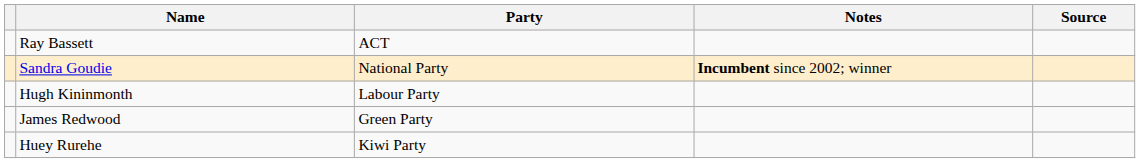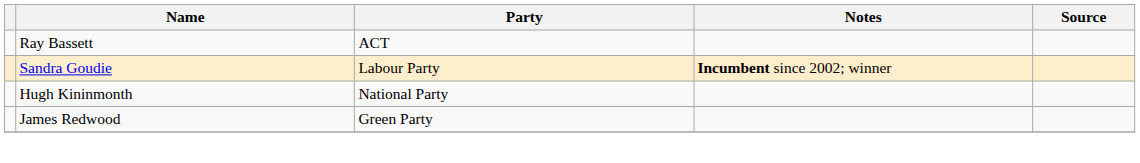 <table class="wikitable" width="70%" style="font-size:95%;">
 <tr>
 <th width=1%></th>
 <th width=30%>Name</th>
 <th width=30%>Party</th>
 <th width=30%>Notes</th>
 <th width=9%>Source</th>
 </tr>
 <tr -->
 <td bgcolor=></td>
 <td>Ray Bassett</td>
 <td>ACT</td>
 <td></td>
 <td></td>
 </tr>
 <tr ---- bgcolor=#FFEECC>
 <td bgcolor=></td>
 <td><a href='#'>Sandra Goudie</a></td>
-<td>National Party</td>
+<td>Labour Party</td>
 <td><strong>Incumbent</strong> since 2002; winner</td>
 <td></td>
 </tr>
 <tr -->
 <td bgcolor=></td>
 <td>Hugh Kininmonth</td>
-<td>Labour Party</td>
+<td>National Party</td>
 <td></td>
 <td></td>
 </tr>
 <tr -->
 <td bgcolor=></td>
 <td>James Redwood</td>
 <td>Green Party</td>
 <td></td>
 <td></td>
 </tr>
 <tr -->
-<td bgcolor=></td>
-<td>Huey Rurehe</td>
-<td>Kiwi Party</td>
-<td></td>
-<td></td>
-</tr>
-<tr -->
 </tr>
 </table>
